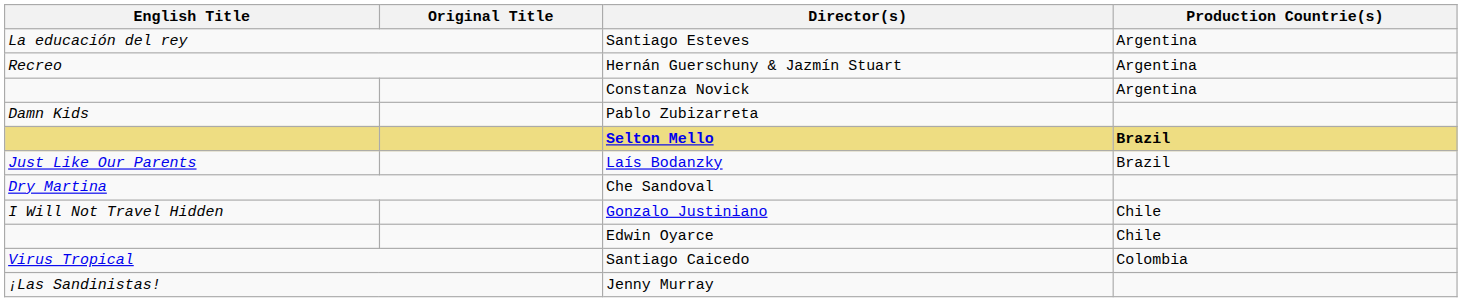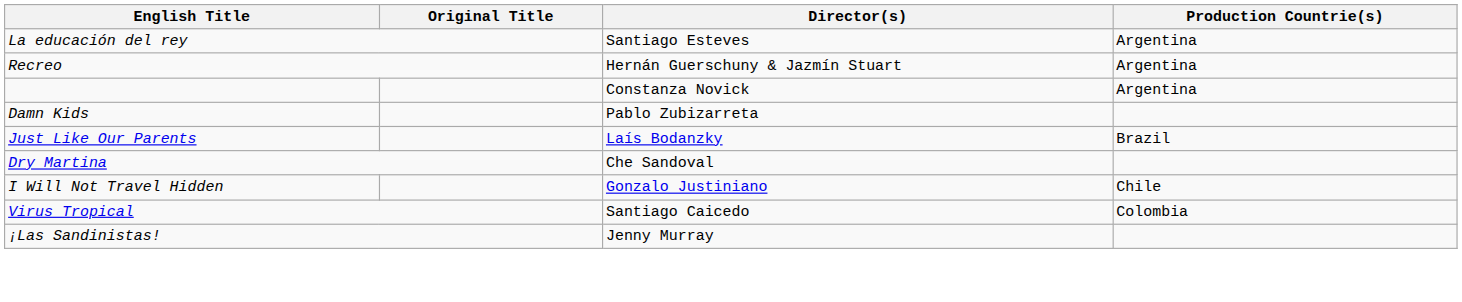 <table class="sortable wikitable" style="width:100%; margin-bottom:4px" cellpadding="5">
 <tr>
 <th scope="col">English Title</th>
 <th scope="col">Original Title</th>
 <th scope="col">Director(s)</th>
 <th scope="col">Production Countrie(s)</th>
 </tr>
 <tr>
 <td colspan = "2"><em>La educación del rey</em></td>
 <td>Santiago Esteves</td>
 <td>Argentina</td>
 </tr>
 <tr>
 <td colspan = "2"><em>Recreo</em></td>
 <td>Hernán Guerschuny & Jazmín Stuart</td>
 <td>Argentina</td>
 </tr>
 <tr>
 <td></td>
 <td></td>
 <td>Constanza Novick</td>
 <td>Argentina</td>
 </tr>
 <tr>
 <td><em>Damn Kids</em></td>
 <td></td>
 <td>Pablo Zubizarreta</td>
 <td></td>
 </tr>
-<tr style="background:#EEDD82">
-<td><strong></strong></td>
-<td><strong></strong></td>
-<td><strong><a href='#'>Selton Mello</a></strong></td>
-<td><strong>Brazil</strong></td>
-</tr>
 <tr>
 <td><em><a href='#'>Just Like Our Parents</a></em></td>
 <td></td>
 <td><a href='#'>Laís Bodanzky</a></td>
 <td>Brazil</td>
 </tr>
 <tr>
 <td colspan = "2"><em><a href='#'>Dry Martina</a></em></td>
 <td>Che Sandoval</td>
 <td></td>
 </tr>
 <tr>
 <td><em>I Will Not Travel Hidden</em></td>
 <td></td>
 <td><a href='#'>Gonzalo Justiniano</a></td>
 <td>Chile</td>
 </tr>
 <tr>
-<td></td>
-<td></td>
-<td>Edwin Oyarce</td>
-<td>Chile</td>
-</tr>
-<tr>
 <td colspan = "2"><em><a href='#'>Virus Tropical</a></em></td>
 <td>Santiago Caicedo</td>
 <td>Colombia</td>
 </tr>
 <tr>
 <td colspan = "2"><em>¡Las Sandinistas!</em></td>
 <td>Jenny Murray</td>
 <td></td>
 </tr>
 </table>
